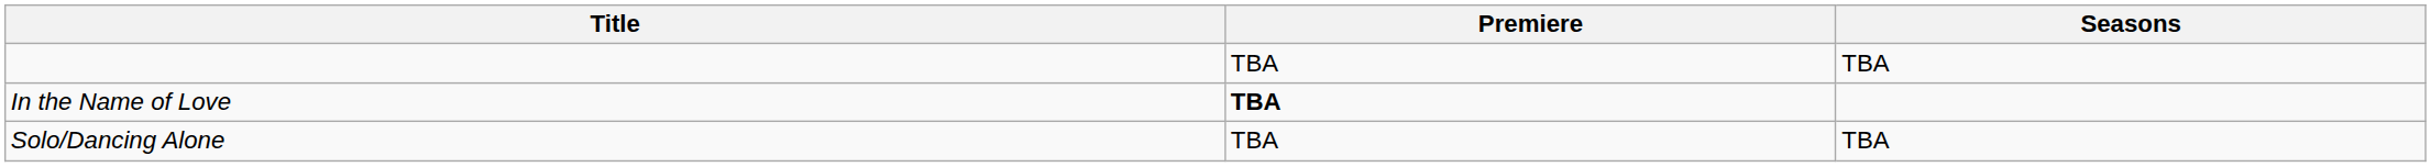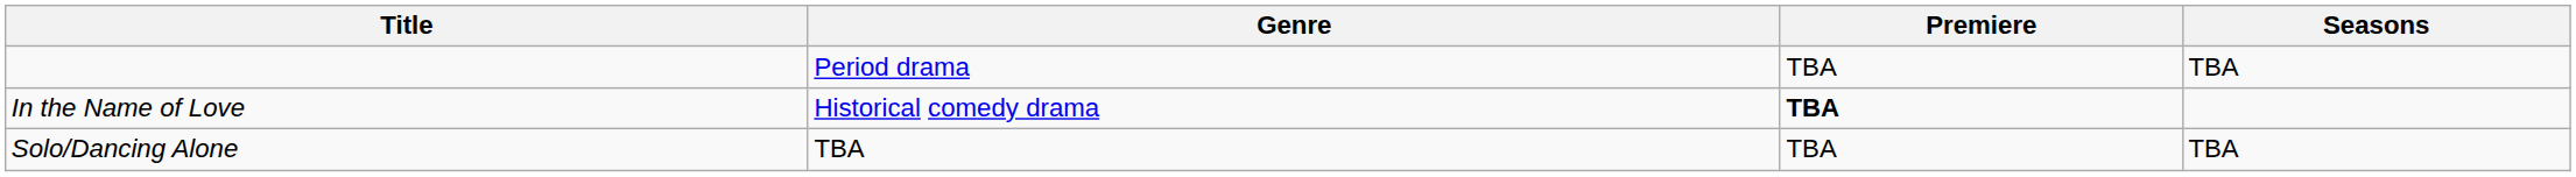 <table class="wikitable sortable" style="width:100%;">
 <tr>
 <th>Title</th>
+<th>Genre</th>
 <th>Premiere</th>
 <th>Seasons</th>
 </tr>
 <tr>
 <td><em></em></td>
+<td><a href='#'>Period drama</a></td>
 <td>TBA</td>
 <td>TBA</td>
 </tr>
 <tr>
 <td><em>In the Name of Love</em></td>
+<td><a href='#'>Historical</a> <a href='#'>comedy drama</a></td>
 <td><strong>TBA</strong></td>
 <td></td>
 </tr>
 <tr>
 <td><em>Solo/Dancing Alone</em></td>
 <td>TBA</td>
 <td>TBA</td>
+<td>TBA</td>
 </tr>
 </table>
